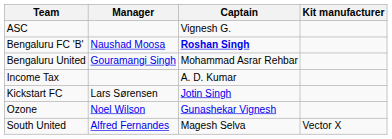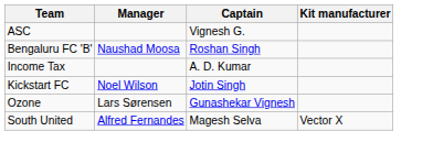 <table class="wikitable sortable">
 <tr>
 <th>Team</th>
 <th>Manager</th>
 <th>Captain</th>
 <th>Kit manufacturer</th>
 </tr>
 <tr>
 <td>ASC</td>
 <td></td>
 <td> Vignesh G.</td>
 <td></td>
 </tr>
 <tr>
 <td>Bengaluru FC 'B'</td>
 <td> <a href='#'>Naushad Moosa</a></td>
-<td><strong> <a href='#'>Roshan Singh</a></strong></td>
-<td></td>
-</tr>
-<tr>
-<td>Bengaluru United</td>
-<td> <a href='#'>Gouramangi Singh</a></td>
-<td> Mohammad Asrar Rehbar</td>
+<td> <a href='#'>Roshan Singh</a></td>
 <td></td>
 </tr>
 <tr>
 <td>Income Tax</td>
 <td></td>
 <td> A. D. Kumar</td>
 <td></td>
 </tr>
 <tr>
 <td>Kickstart FC</td>
-<td> Lars Sørensen</td>
+<td> <a href='#'>Noel Wilson</a></td>
 <td> <a href='#'>Jotin Singh</a></td>
 <td></td>
 </tr>
 <tr>
 <td>Ozone</td>
-<td> <a href='#'>Noel Wilson</a></td>
+<td> Lars Sørensen</td>
 <td> <a href='#'>Gunashekar Vignesh</a></td>
 <td></td>
 </tr>
 <tr>
 <td>South United</td>
 <td> <a href='#'>Alfred Fernandes</a></td>
 <td> Magesh Selva</td>
 <td>Vector X</td>
 </tr>
 </table>
